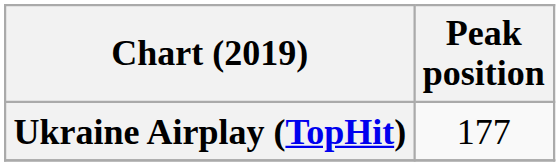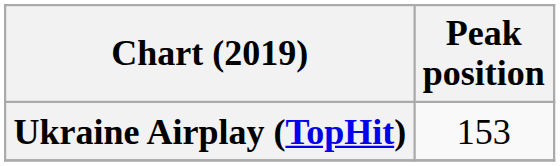 <table class="wikitable plainrowheaders" style="text-align:center">
 <tr>
 <th scope="col">Chart (2019)</th>
 <th scope="col">Peak<br>position</th>
 </tr>
 <tr>
 <th scope="row">Ukraine Airplay (<a href='#'>TopHit</a>)</th>
-<td>177</td>
+<td>153</td>
 </tr>
 <tr>
 </tr>
 </table>
